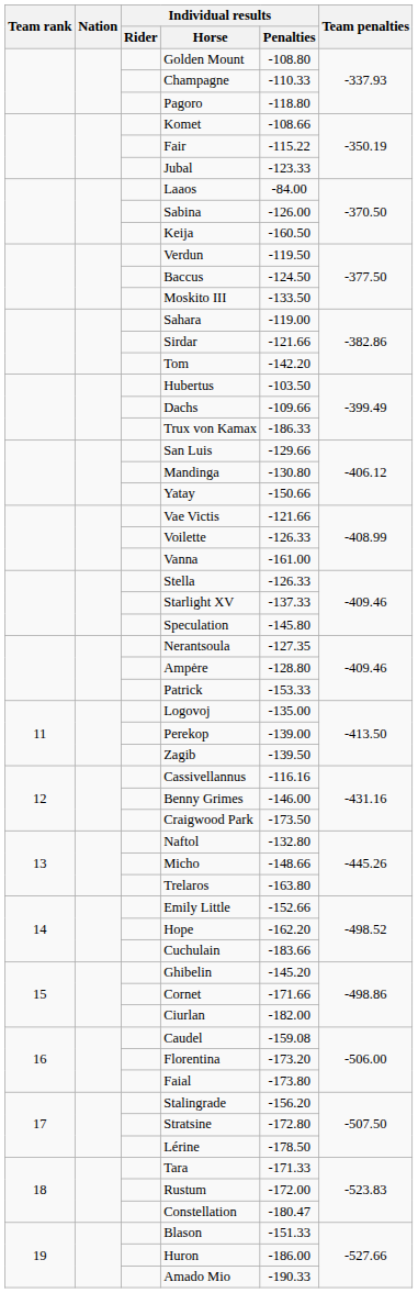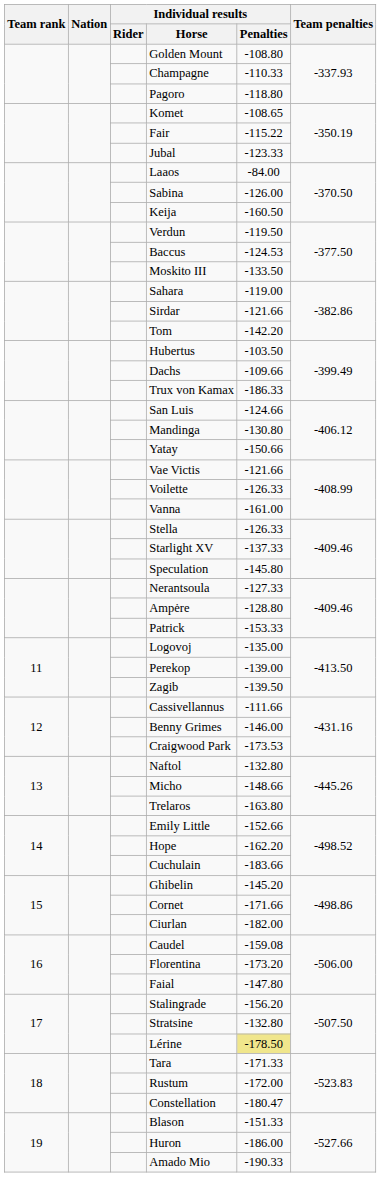 <table class="wikitable sortable" style="text-align:center">
 <tr>
 <th rowspan="2">Team rank</th>
 <th rowspan="2">Nation</th>
 <th colspan="3">Individual results</th>
 <th rowspan="2">Team penalties</th>
 </tr>
 <tr>
 <th>Rider</th>
 <th>Horse</th>
 <th>Penalties</th>
 </tr>
 <tr>
 <td rowspan=3></td>
 <td rowspan=3 align=left></td>
 <td align=left></td>
 <td align=left>Golden Mount</td>
 <td>-108.80</td>
 <td rowspan=3>-337.93</td>
 </tr>
 <tr>
 <td align=left></td>
 <td align=left>Champagne</td>
 <td>-110.33</td>
 </tr>
 <tr>
 <td align=left></td>
 <td align=left>Pagoro</td>
 <td>-118.80</td>
 </tr>
 <tr>
 <td rowspan=3></td>
 <td rowspan=3 align=left></td>
 <td align=left></td>
 <td align=left>Komet</td>
-<td>-108.66</td>
+<td>-108.65</td>
 <td rowspan=3>-350.19</td>
 </tr>
 <tr>
 <td align=left></td>
 <td align=left>Fair</td>
 <td>-115.22</td>
 </tr>
 <tr>
 <td align=left></td>
 <td align=left>Jubal</td>
 <td>-123.33</td>
 </tr>
 <tr>
 <td rowspan=3></td>
 <td rowspan=3 align=left></td>
 <td align=left></td>
 <td align=left>Laaos</td>
 <td>-84.00</td>
 <td rowspan=3>-370.50</td>
 </tr>
 <tr>
 <td align=left></td>
 <td align=left>Sabina</td>
 <td>-126.00</td>
 </tr>
 <tr>
 <td align=left></td>
 <td align=left>Keija</td>
 <td>-160.50</td>
 </tr>
 <tr>
 <td rowspan=3></td>
 <td rowspan=3 align=left></td>
 <td align=left></td>
 <td align=left>Verdun</td>
 <td>-119.50</td>
 <td rowspan=3>-377.50</td>
 </tr>
 <tr>
 <td align=left></td>
 <td align=left>Baccus</td>
-<td>-124.50</td>
+<td>-124.53</td>
 </tr>
 <tr>
 <td align=left></td>
 <td align=left>Moskito III</td>
 <td>-133.50</td>
 </tr>
 <tr>
 <td rowspan=3></td>
 <td rowspan=3 align=left></td>
 <td align=left></td>
 <td align=left>Sahara</td>
 <td>-119.00</td>
 <td rowspan=3>-382.86</td>
 </tr>
 <tr>
 <td align=left></td>
 <td align=left>Sirdar</td>
 <td>-121.66</td>
 </tr>
 <tr>
 <td align=left></td>
 <td align=left>Tom</td>
 <td>-142.20</td>
 </tr>
 <tr>
 <td rowspan=3></td>
 <td rowspan=3 align=left></td>
 <td align=left></td>
 <td align=left>Hubertus</td>
 <td>-103.50</td>
 <td rowspan=3>-399.49</td>
 </tr>
 <tr>
 <td align=left></td>
 <td align=left>Dachs</td>
 <td>-109.66</td>
 </tr>
 <tr>
 <td align=left></td>
 <td align=left>Trux von Kamax</td>
 <td>-186.33</td>
 </tr>
 <tr>
 <td rowspan=3></td>
 <td rowspan=3 align=left></td>
 <td align=left></td>
 <td align=left>San Luis</td>
-<td>-129.66</td>
+<td>-124.66</td>
 <td rowspan=3>-406.12</td>
 </tr>
 <tr>
 <td align=left></td>
 <td align=left>Mandinga</td>
 <td>-130.80</td>
 </tr>
 <tr>
 <td align=left></td>
 <td align=left>Yatay</td>
 <td>-150.66</td>
 </tr>
 <tr>
 <td rowspan=3></td>
 <td rowspan=3 align=left></td>
 <td align=left></td>
 <td align=left>Vae Victis</td>
 <td>-121.66</td>
 <td rowspan=3>-408.99</td>
 </tr>
 <tr>
 <td align=left></td>
 <td align=left>Voilette</td>
 <td>-126.33</td>
 </tr>
 <tr>
 <td align=left></td>
 <td align=left>Vanna</td>
 <td>-161.00</td>
 </tr>
 <tr>
 <td rowspan=3></td>
 <td rowspan=3 align=left></td>
 <td align=left></td>
 <td align=left>Stella</td>
 <td>-126.33</td>
 <td rowspan=3>-409.46</td>
 </tr>
 <tr>
 <td align=left></td>
 <td align=left>Starlight XV</td>
 <td>-137.33</td>
 </tr>
 <tr>
 <td align=left></td>
 <td align=left>Speculation</td>
 <td>-145.80</td>
 </tr>
 <tr>
 <td rowspan=3></td>
 <td rowspan=3 align=left></td>
 <td align=left></td>
 <td align=left>Nerantsoula</td>
-<td>-127.35</td>
+<td>-127.33</td>
 <td rowspan=3>-409.46</td>
 </tr>
 <tr>
 <td align=left></td>
 <td align=left>Ampėre</td>
 <td>-128.80</td>
 </tr>
 <tr>
 <td align=left></td>
 <td align=left>Patrick</td>
 <td>-153.33</td>
 </tr>
 <tr>
 <td rowspan=3>11</td>
 <td rowspan=3 align=left></td>
 <td align=left></td>
 <td align=left>Logovoj</td>
 <td>-135.00</td>
 <td rowspan=3>-413.50</td>
 </tr>
 <tr>
 <td align=left></td>
 <td align=left>Perekop</td>
 <td>-139.00</td>
 </tr>
 <tr>
 <td align=left></td>
 <td align=left>Zagib</td>
 <td>-139.50</td>
 </tr>
 <tr>
 <td rowspan=3>12</td>
 <td rowspan=3 align=left></td>
 <td align=left></td>
 <td align=left>Cassivellannus</td>
-<td>-116.16</td>
+<td>-111.66</td>
 <td rowspan=3>-431.16</td>
 </tr>
 <tr>
 <td align=left></td>
 <td align=left>Benny Grimes</td>
 <td>-146.00</td>
 </tr>
 <tr>
 <td align=left></td>
 <td align=left>Craigwood Park</td>
-<td>-173.50</td>
+<td>-173.53</td>
 </tr>
 <tr>
 <td rowspan=3>13</td>
 <td rowspan=3 align=left></td>
 <td align=left></td>
 <td align=left>Naftol</td>
 <td>-132.80</td>
 <td rowspan=3>-445.26</td>
 </tr>
 <tr>
 <td align=left></td>
 <td align=left>Micho</td>
 <td>-148.66</td>
 </tr>
 <tr>
 <td align=left></td>
 <td align=left>Trelaros</td>
 <td>-163.80</td>
 </tr>
 <tr>
 <td rowspan=3>14</td>
 <td rowspan=3 align=left></td>
 <td align=left></td>
 <td align=left>Emily Little</td>
 <td>-152.66</td>
 <td rowspan=3>-498.52</td>
 </tr>
 <tr>
 <td align=left></td>
 <td align=left>Hope</td>
 <td>-162.20</td>
 </tr>
 <tr>
 <td align=left></td>
 <td align=left>Cuchulain</td>
 <td>-183.66</td>
 </tr>
 <tr>
 <td rowspan=3>15</td>
 <td rowspan=3 align=left></td>
 <td align=left></td>
 <td align=left>Ghibelin</td>
 <td>-145.20</td>
 <td rowspan=3>-498.86</td>
 </tr>
 <tr>
 <td align=left></td>
 <td align=left>Cornet</td>
 <td>-171.66</td>
 </tr>
 <tr>
 <td align=left></td>
 <td align=left>Ciurlan</td>
 <td>-182.00</td>
 </tr>
 <tr>
 <td rowspan=3>16</td>
 <td rowspan=3 align=left></td>
 <td align=left></td>
 <td align=left>Caudel</td>
 <td>-159.08</td>
 <td rowspan=3>-506.00</td>
 </tr>
 <tr>
 <td align=left></td>
 <td align=left>Florentina</td>
 <td>-173.20</td>
 </tr>
 <tr>
 <td align=left></td>
 <td align=left>Faial</td>
-<td>-173.80</td>
+<td>-147.80</td>
 </tr>
 <tr>
 <td rowspan=3>17</td>
 <td rowspan=3 align=left></td>
 <td align=left></td>
 <td align=left>Stalingrade</td>
 <td>-156.20</td>
 <td rowspan=3>-507.50</td>
 </tr>
 <tr>
 <td align=left></td>
 <td align=left>Stratsine</td>
-<td>-172.80</td>
+<td>-132.80</td>
 </tr>
 <tr>
 <td align=left></td>
 <td align=left>Lérine</td>
-<td>-178.50</td>
+<td style="background: khaki;">-178.50</td>
 </tr>
 <tr>
 <td rowspan=3>18</td>
 <td rowspan=3 align=left></td>
 <td align=left></td>
 <td align=left>Tara</td>
 <td>-171.33</td>
 <td rowspan=3>-523.83</td>
 </tr>
 <tr>
 <td align=left></td>
 <td align=left>Rustum</td>
 <td>-172.00</td>
 </tr>
 <tr>
 <td align=left></td>
 <td align=left>Constellation</td>
 <td>-180.47</td>
 </tr>
 <tr>
 <td rowspan=3>19</td>
 <td rowspan=3 align=left></td>
 <td align=left></td>
 <td align=left>Blason</td>
 <td>-151.33</td>
 <td rowspan=3>-527.66</td>
 </tr>
 <tr>
 <td align=left></td>
 <td align=left>Huron</td>
 <td>-186.00</td>
 </tr>
 <tr>
 <td align=left></td>
 <td align=left>Amado Mio</td>
 <td>-190.33</td>
 </tr>
 </table>
